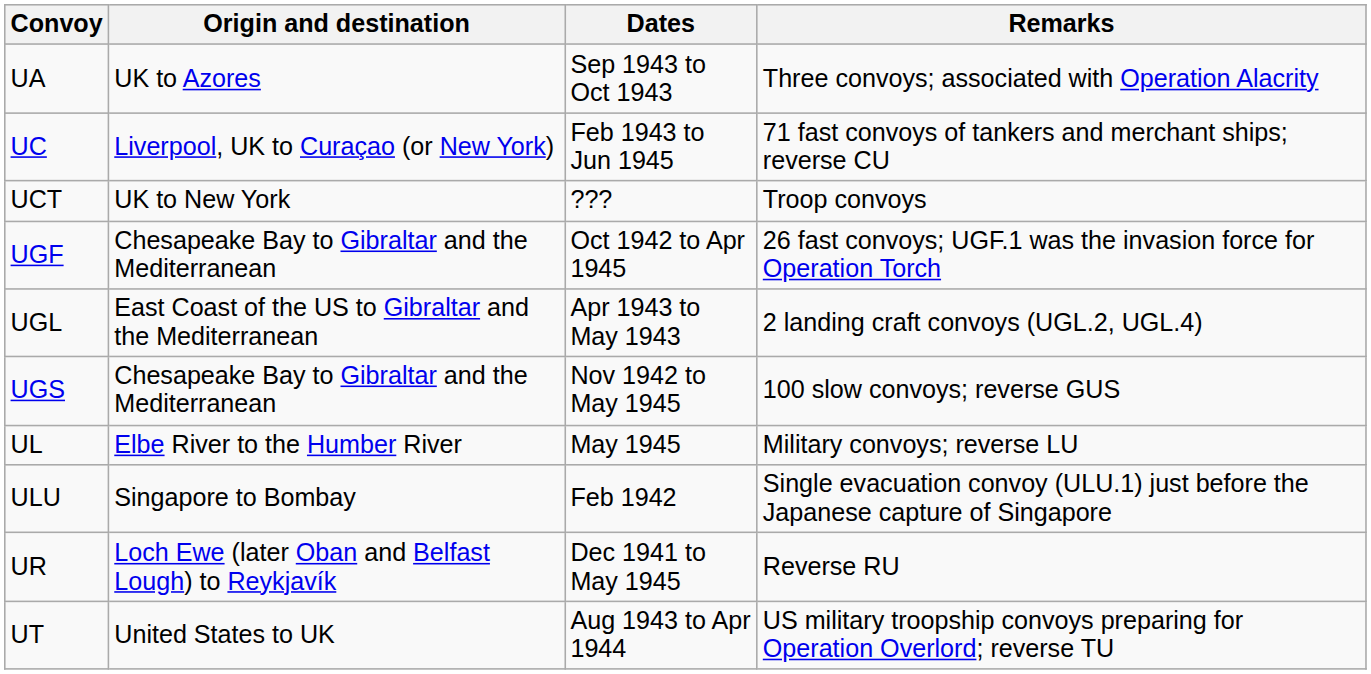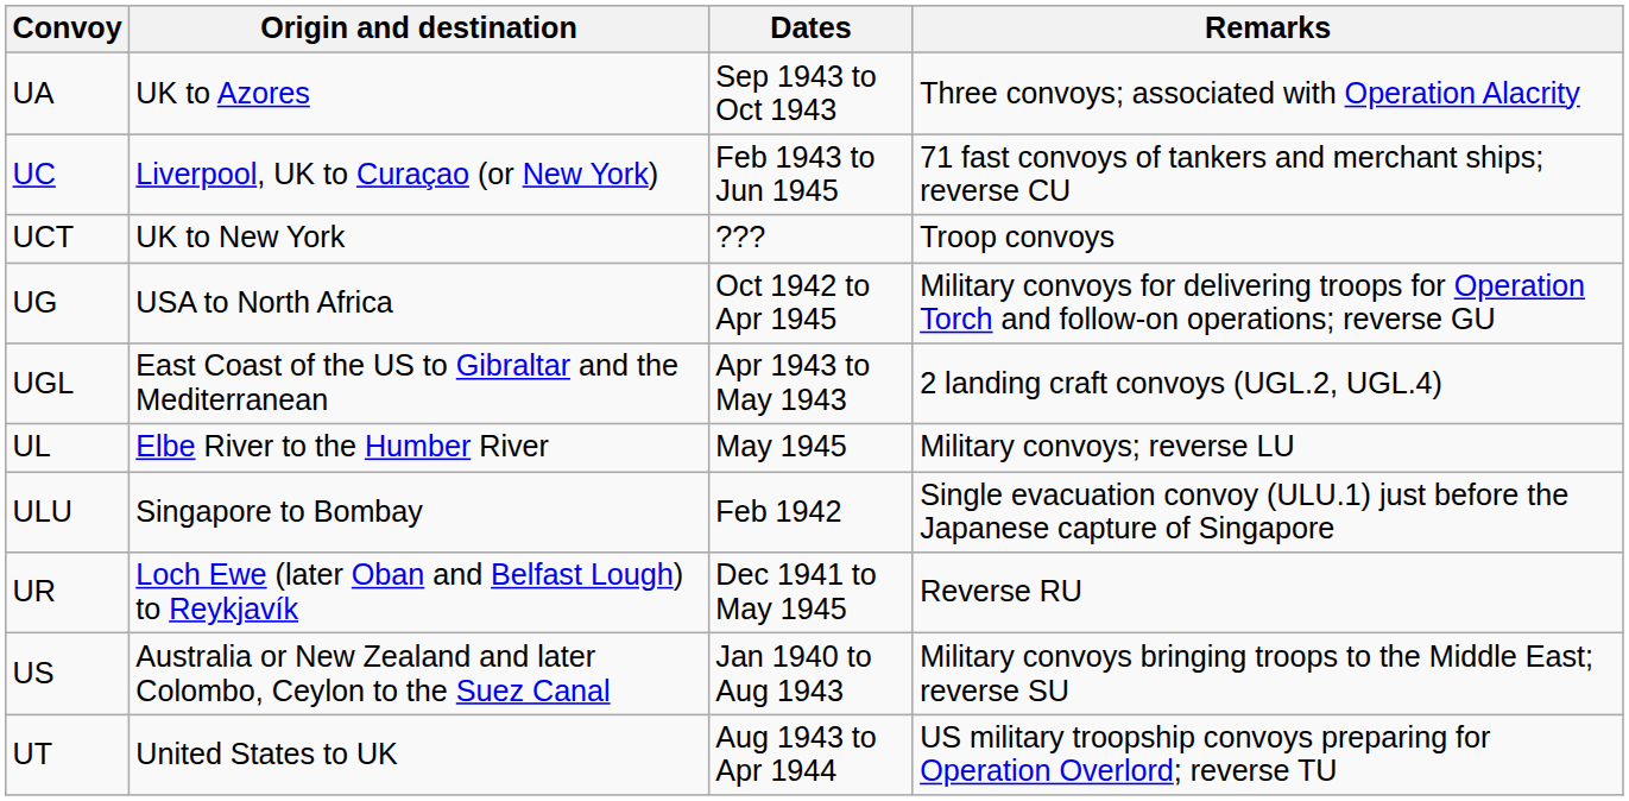 <table class="wikitable">
 <tr>
 <th>Convoy</th>
 <th>Origin and destination</th>
 <th>Dates</th>
 <th>Remarks</th>
 </tr>
 <tr>
 <td>UA</td>
 <td>UK to <a href='#'>Azores</a></td>
 <td>Sep 1943 to Oct 1943</td>
 <td>Three convoys; associated with <a href='#'>Operation Alacrity</a></td>
 </tr>
 <tr>
 <td><a href='#'>UC</a></td>
 <td><a href='#'>Liverpool</a>, UK to <a href='#'>Curaçao</a> (or <a href='#'>New York</a>)</td>
 <td>Feb 1943 to Jun 1945</td>
 <td>71 fast convoys of tankers and merchant ships; reverse CU</td>
 </tr>
 <tr>
 <td>UCT</td>
 <td>UK to New York</td>
 <td>???</td>
 <td>Troop convoys</td>
 </tr>
 <tr>
-<td><a href='#'>UGF</a></td>
-<td>Chesapeake Bay to <a href='#'>Gibraltar</a> and the Mediterranean</td>
+<td>UG</td>
+<td>USA to North Africa</td>
 <td>Oct 1942 to Apr 1945</td>
-<td>26 fast convoys; UGF.1 was the invasion force for <a href='#'>Operation Torch</a></td>
+<td>Military convoys for delivering troops for <a href='#'>Operation Torch</a> and follow-on operations; reverse GU</td>
 </tr>
 <tr>
 <td>UGL</td>
 <td>East Coast of the US to <a href='#'>Gibraltar</a> and the Mediterranean</td>
 <td>Apr 1943 to May 1943</td>
 <td>2 landing craft convoys (UGL.2, UGL.4)</td>
-</tr>
-<tr>
-<td><a href='#'>UGS</a></td>
-<td>Chesapeake Bay to <a href='#'>Gibraltar</a> and the Mediterranean</td>
-<td>Nov 1942 to May 1945</td>
-<td>100 slow convoys; reverse GUS</td>
 </tr>
 <tr>
 <td>UL</td>
 <td><a href='#'>Elbe</a> River to the <a href='#'>Humber</a> River</td>
 <td>May 1945</td>
 <td>Military convoys; reverse LU</td>
 </tr>
 <tr>
 <td>ULU</td>
 <td>Singapore to Bombay</td>
 <td>Feb 1942</td>
 <td>Single evacuation convoy (ULU.1) just before the Japanese capture of Singapore</td>
 </tr>
 <tr>
 <td>UR</td>
 <td><a href='#'>Loch Ewe</a> (later <a href='#'>Oban</a> and <a href='#'>Belfast Lough</a>) to <a href='#'>Reykjavík</a></td>
 <td>Dec 1941 to May 1945</td>
 <td>Reverse RU</td>
 </tr>
 <tr>
+<td>US</td>
+<td>Australia or New Zealand and later Colombo, Ceylon to the <a href='#'>Suez Canal</a></td>
+<td>Jan 1940 to Aug 1943</td>
+<td>Military convoys bringing troops to the Middle East; reverse SU</td>
+</tr>
+<tr>
 <td>UT</td>
 <td>United States to UK</td>
 <td>Aug 1943 to Apr 1944</td>
 <td>US military troopship convoys preparing for <a href='#'>Operation Overlord</a>; reverse TU</td>
 </tr>
 </table>
